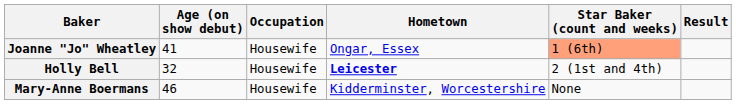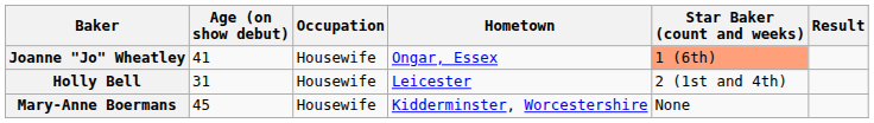 <table class="wikitable col2center col5center">
 <tr>
 <th scope="col">Baker</th>
 <th scope="col">Age (on<br>show debut)</th>
 <th scope="col">Occupation</th>
 <th scope="col">Hometown</th>
 <th scope="col">Star Baker<br>(count and weeks)</th>
 <th scope="col">Result</th>
 </tr>
 <tr>
 <th scope="row">Joanne "Jo" Wheatley</th>
 <td>41</td>
 <td>Housewife</td>
 <td><a href='#'>Ongar, Essex</a></td>
 <td style="background: lightsalmon;">1 (6th)</td>
 <td></td>
 </tr>
 <tr>
 <th scope="row">Holly Bell</th>
-<td>32</td>
+<td>31</td>
 <td>Housewife</td>
-<td><strong><a href='#'>Leicester</a></strong></td>
+<td><a href='#'>Leicester</a></td>
 <td>2 (1st and 4th)</td>
 <td></td>
 </tr>
 <tr>
 <th scope="row">Mary-Anne Boermans</th>
-<td>46</td>
+<td>45</td>
 <td>Housewife</td>
 <td><a href='#'>Kidderminster</a>, <a href='#'>Worcestershire</a></td>
 <td>None</td>
 <td></td>
 </tr>
 </table>
